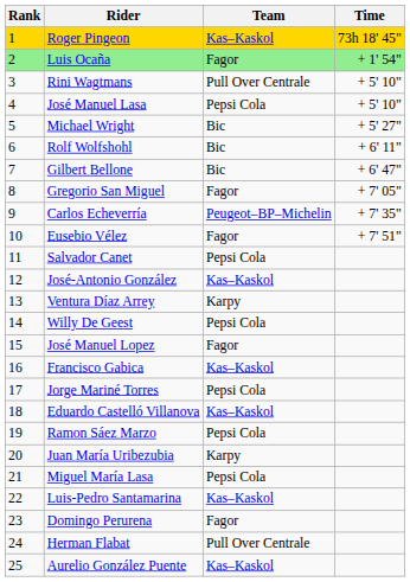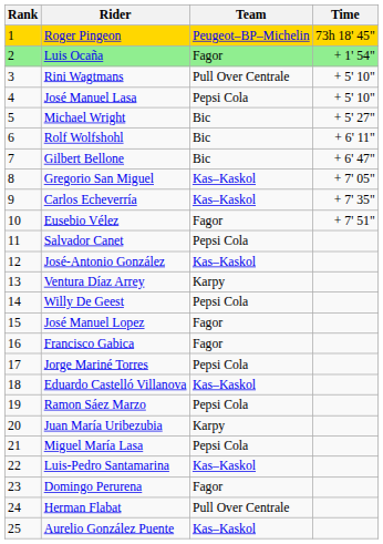 <table class="wikitable">
 <tr>
 <th>Rank</th>
 <th>Rider</th>
 <th>Team</th>
 <th>Time</th>
 </tr>
 <tr bgcolor=gold>
 <td>1</td>
 <td>	<a href='#'>Roger Pingeon</a></td>
-<td><a href='#'>Kas–Kaskol</a></td>
+<td><a href='#'>Peugeot–BP–Michelin</a></td>
 <td align="right">73h 18' 45"</td>
 </tr>
 <tr bgcolor=lightgreen>
 <td>2</td>
 <td>	<a href='#'>Luis Ocaña</a></td>
 <td>Fagor</td>
 <td align="right">+ 1' 54"</td>
 </tr>
 <tr>
 <td>3</td>
 <td>	<a href='#'>Rini Wagtmans</a></td>
 <td>Pull Over Centrale</td>
 <td align="right">+ 5' 10"</td>
 </tr>
 <tr>
 <td>4</td>
 <td>	<a href='#'>José Manuel Lasa</a></td>
 <td>Pepsi Cola</td>
 <td align="right">+ 5' 10"</td>
 </tr>
 <tr>
 <td>5</td>
 <td>	<a href='#'>Michael Wright</a></td>
 <td>Bic</td>
 <td align="right">+ 5' 27"</td>
 </tr>
 <tr>
 <td>6</td>
 <td>	<a href='#'>Rolf Wolfshohl</a></td>
 <td>Bic</td>
 <td align="right">+ 6' 11"</td>
 </tr>
 <tr>
 <td>7</td>
 <td>	<a href='#'>Gilbert Bellone</a></td>
 <td>Bic</td>
 <td align="right">+ 6' 47"</td>
 </tr>
 <tr>
 <td>8</td>
 <td>	<a href='#'>Gregorio San Miguel</a></td>
-<td>Fagor</td>
+<td><a href='#'>Kas–Kaskol</a></td>
 <td align="right">+ 7' 05"</td>
 </tr>
 <tr>
 <td>9</td>
 <td>	<a href='#'>Carlos Echeverría</a></td>
-<td><a href='#'>Peugeot–BP–Michelin</a></td>
+<td><a href='#'>Kas–Kaskol</a></td>
 <td align="right">+ 7' 35"</td>
 </tr>
 <tr>
 <td>10</td>
 <td>	<a href='#'>Eusebio Vélez</a></td>
 <td>Fagor</td>
 <td align="right">+ 7' 51"</td>
 </tr>
 <tr>
 <td>11</td>
 <td>	<a href='#'>Salvador Canet</a></td>
 <td>Pepsi Cola</td>
 <td align="right"></td>
 </tr>
 <tr>
 <td>12</td>
 <td>	<a href='#'>José-Antonio González</a></td>
 <td><a href='#'>Kas–Kaskol</a></td>
 <td align="right"></td>
 </tr>
 <tr>
 <td>13</td>
 <td>	<a href='#'>Ventura Díaz Arrey</a></td>
 <td>Karpy</td>
 <td align="right"></td>
 </tr>
 <tr>
 <td>14</td>
 <td>	<a href='#'>Willy De Geest</a></td>
 <td>Pepsi Cola</td>
 <td align="right"></td>
 </tr>
 <tr>
 <td>15</td>
 <td>	<a href='#'>José Manuel Lopez</a></td>
 <td>Fagor</td>
 <td align="right"></td>
 </tr>
 <tr>
 <td>16</td>
 <td>	<a href='#'>Francisco Gabica</a></td>
-<td><a href='#'>Kas–Kaskol</a></td>
+<td>Fagor</td>
 <td align="right"></td>
 </tr>
 <tr>
 <td>17</td>
 <td>	<a href='#'>Jorge Mariné Torres</a></td>
 <td>Pepsi Cola</td>
 <td align="right"></td>
 </tr>
 <tr>
 <td>18</td>
 <td>	<a href='#'>Eduardo Castelló Villanova</a></td>
 <td><a href='#'>Kas–Kaskol</a></td>
 <td align="right"></td>
 </tr>
 <tr>
 <td>19</td>
 <td>	<a href='#'>Ramon Sáez Marzo</a></td>
 <td>Pepsi Cola</td>
 <td align="right"></td>
 </tr>
 <tr>
 <td>20</td>
 <td>	<a href='#'>Juan María Uribezubia</a></td>
 <td>Karpy</td>
 <td align="right"></td>
 </tr>
 <tr>
 <td>21</td>
 <td>	<a href='#'>Miguel María Lasa</a></td>
 <td>Pepsi Cola</td>
 <td align="right"></td>
 </tr>
 <tr>
 <td>22</td>
 <td>	<a href='#'>Luis-Pedro Santamarina</a></td>
 <td><a href='#'>Kas–Kaskol</a></td>
 <td align="right"></td>
 </tr>
 <tr>
 <td>23</td>
 <td>	<a href='#'>Domingo Perurena</a></td>
 <td>Fagor</td>
 <td align="right"></td>
 </tr>
 <tr>
 <td>24</td>
 <td>	<a href='#'>Herman Flabat</a></td>
 <td>Pull Over Centrale</td>
 <td align="right"></td>
 </tr>
 <tr>
 <td>25</td>
 <td>	<a href='#'>Aurelio González Puente</a></td>
 <td><a href='#'>Kas–Kaskol</a></td>
 <td align="right"></td>
 </tr>
 </table>
